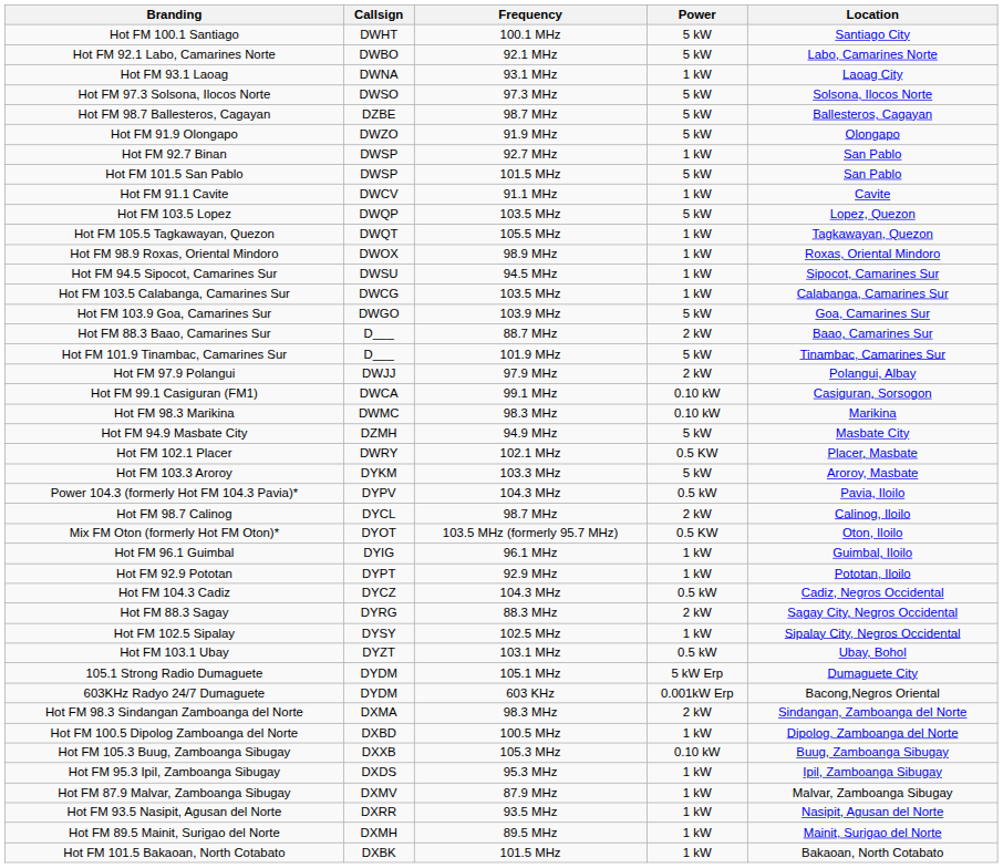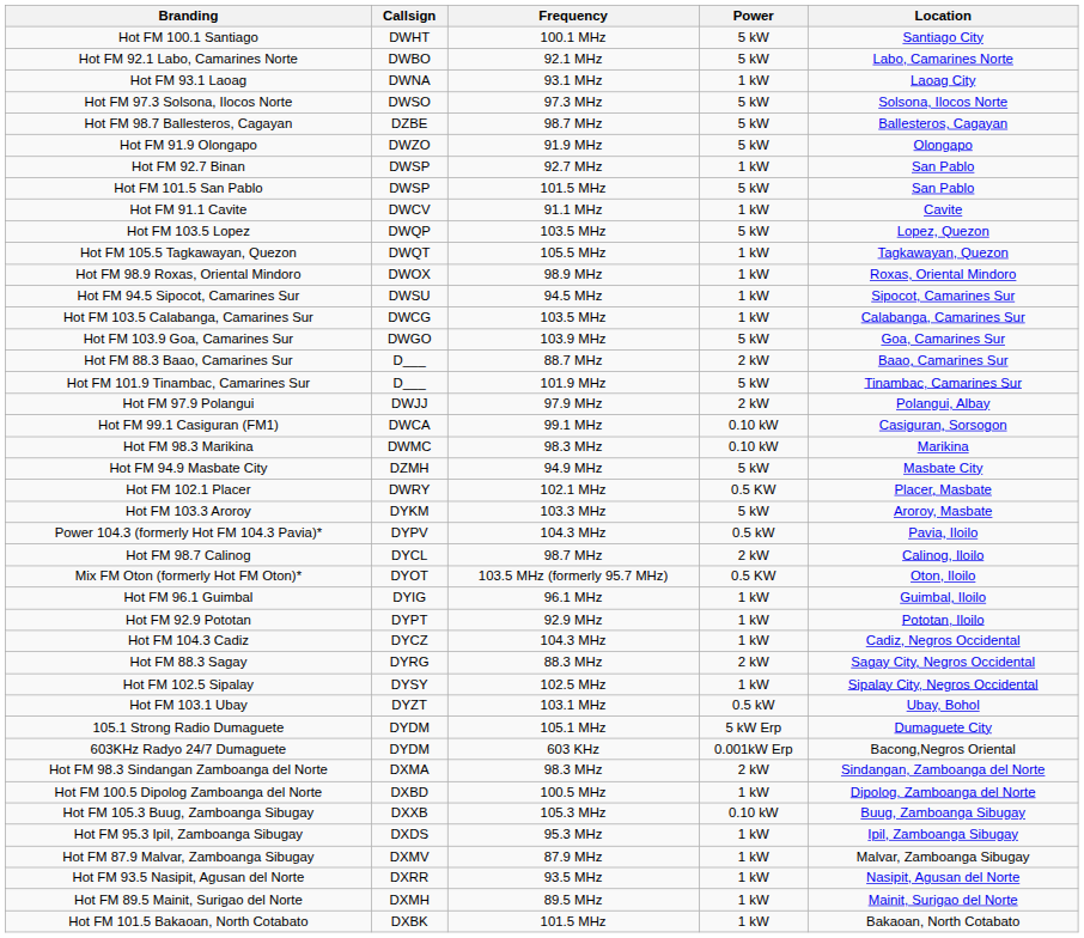 <table class="wikitable" style="width:100%; text-align:center;">
 <tr>
 <th>Branding</th>
 <th>Callsign</th>
 <th>Frequency</th>
 <th>Power</th>
 <th>Location</th>
 </tr>
 <tr>
 <td>Hot FM 100.1 Santiago</td>
 <td>DWHT</td>
 <td>100.1 MHz</td>
 <td>5 kW</td>
 <td><a href='#'>Santiago City</a></td>
 </tr>
 <tr>
 <td DWBO>Hot FM 92.1 Labo, Camarines Norte</td>
 <td>DWBO</td>
 <td>92.1 MHz</td>
 <td>5 kW</td>
 <td><a href='#'>Labo, Camarines Norte</a></td>
 </tr>
 <tr>
 <td DWNA>Hot FM 93.1 Laoag</td>
 <td>DWNA</td>
 <td>93.1 MHz</td>
 <td>1 kW</td>
 <td><a href='#'>Laoag City</a></td>
 </tr>
 <tr>
 <td DWSO>Hot FM 97.3 Solsona, Ilocos Norte</td>
 <td>DWSO</td>
 <td>97.3 MHz</td>
 <td>5 kW</td>
 <td><a href='#'>Solsona, Ilocos Norte</a></td>
 </tr>
 <tr>
 <td>Hot FM 98.7 Ballesteros, Cagayan</td>
 <td>DZBE</td>
 <td>98.7 MHz</td>
 <td>5 kW</td>
 <td><a href='#'>Ballesteros, Cagayan</a></td>
 </tr>
 <tr>
 <td>Hot FM 91.9 Olongapo</td>
 <td>DWZO</td>
 <td>91.9 MHz</td>
 <td>5 kW</td>
 <td><a href='#'>Olongapo</a></td>
 </tr>
 <tr>
 <td>Hot FM 92.7 Binan</td>
 <td>DWSP</td>
 <td>92.7 MHz</td>
 <td>1 kW</td>
 <td><a href='#'>San Pablo</a></td>
 </tr>
 <tr>
 <td>Hot FM 101.5 San Pablo</td>
 <td>DWSP</td>
 <td>101.5 MHz</td>
 <td>5 kW</td>
 <td><a href='#'>San Pablo</a></td>
 </tr>
 <tr>
 <td>Hot FM 91.1 Cavite</td>
 <td>DWCV</td>
 <td>91.1 MHz</td>
 <td>1 kW</td>
 <td><a href='#'>Cavite</a></td>
 </tr>
 <tr>
 <td>Hot FM 103.5 Lopez</td>
 <td>DWQP</td>
 <td>103.5 MHz</td>
 <td>5 kW</td>
 <td><a href='#'>Lopez, Quezon</a></td>
 </tr>
 <tr>
 <td>Hot FM 105.5 Tagkawayan, Quezon</td>
 <td>DWQT</td>
 <td>105.5 MHz</td>
 <td>1 kW</td>
 <td><a href='#'>Tagkawayan, Quezon</a></td>
 </tr>
 <tr>
 <td>Hot FM 98.9 Roxas, Oriental Mindoro</td>
 <td>DWOX</td>
 <td>98.9 MHz</td>
 <td>1 kW</td>
 <td><a href='#'>Roxas, Oriental Mindoro</a></td>
 </tr>
 <tr>
 <td>Hot FM 94.5 Sipocot, Camarines Sur</td>
 <td>DWSU</td>
 <td>94.5 MHz</td>
 <td>1 kW</td>
 <td><a href='#'>Sipocot, Camarines Sur</a></td>
 </tr>
 <tr>
 <td>Hot FM 103.5 Calabanga, Camarines Sur</td>
 <td>DWCG</td>
 <td>103.5 MHz</td>
 <td>1 kW</td>
 <td><a href='#'>Calabanga, Camarines Sur</a></td>
 </tr>
 <tr>
 <td>Hot FM 103.9 Goa, Camarines Sur</td>
 <td>DWGO</td>
 <td>103.9 MHz</td>
 <td>5 kW</td>
 <td><a href='#'>Goa, Camarines Sur</a></td>
 </tr>
 <tr>
 <td>Hot FM 88.3 Baao, Camarines Sur</td>
 <td>D___</td>
 <td>88.7 MHz</td>
 <td>2 kW</td>
 <td><a href='#'>Baao, Camarines Sur</a></td>
 </tr>
 <tr>
 <td>Hot FM 101.9 Tinambac, Camarines Sur</td>
 <td>D___</td>
 <td>101.9 MHz</td>
 <td>5 kW</td>
 <td><a href='#'>Tinambac, Camarines Sur</a></td>
 </tr>
 <tr>
 <td>Hot FM 97.9 Polangui</td>
 <td>DWJJ</td>
 <td>97.9 MHz</td>
 <td>2 kW</td>
 <td><a href='#'>Polangui, Albay</a></td>
 </tr>
 <tr>
 <td>Hot FM 99.1 Casiguran (FM1)</td>
 <td>DWCA</td>
 <td>99.1 MHz</td>
 <td>0.10 kW</td>
 <td><a href='#'>Casiguran, Sorsogon</a></td>
 </tr>
 <tr>
 <td>Hot FM 98.3 Marikina</td>
 <td>DWMC</td>
 <td>98.3 MHz</td>
 <td>0.10 kW</td>
 <td><a href='#'>Marikina</a></td>
 </tr>
 <tr>
 <td>Hot FM 94.9 Masbate City</td>
 <td>DZMH</td>
 <td>94.9 MHz</td>
 <td>5 kW</td>
 <td><a href='#'>Masbate City</a></td>
 </tr>
 <tr>
 <td>Hot FM 102.1 Placer</td>
 <td>DWRY</td>
 <td>102.1 MHz</td>
 <td>0.5 KW</td>
 <td><a href='#'>Placer, Masbate</a></td>
 </tr>
 <tr>
 <td>Hot FM 103.3 Aroroy</td>
 <td>DYKM</td>
 <td>103.3 MHz</td>
 <td>5 kW</td>
 <td><a href='#'>Aroroy, Masbate</a></td>
 </tr>
 <tr>
 <td>Power 104.3 (formerly Hot FM 104.3 Pavia)*</td>
 <td>DYPV</td>
 <td>104.3 MHz</td>
 <td>0.5 kW</td>
 <td><a href='#'>Pavia, Iloilo</a></td>
 </tr>
 <tr>
 <td>Hot FM 98.7 Calinog</td>
 <td>DYCL</td>
 <td>98.7 MHz</td>
 <td>2 kW</td>
 <td><a href='#'>Calinog, Iloilo</a></td>
 </tr>
 <tr>
 <td>Mix FM Oton (formerly Hot FM Oton)*</td>
 <td>DYOT</td>
 <td>103.5 MHz (formerly 95.7 MHz)</td>
 <td>0.5 KW</td>
 <td><a href='#'>Oton, Iloilo</a></td>
 </tr>
 <tr>
 <td>Hot FM 96.1 Guimbal</td>
 <td>DYIG</td>
 <td>96.1 MHz</td>
 <td>1 kW</td>
 <td><a href='#'>Guimbal, Iloilo</a></td>
 </tr>
 <tr>
 <td>Hot FM 92.9 Pototan</td>
 <td>DYPT</td>
 <td>92.9 MHz</td>
 <td>1 kW</td>
 <td><a href='#'>Pototan, Iloilo</a></td>
 </tr>
 <tr>
 <td>Hot FM 104.3 Cadiz</td>
 <td>DYCZ</td>
 <td>104.3 MHz</td>
-<td>0.5 kW</td>
+<td>1 kW</td>
 <td><a href='#'>Cadiz, Negros Occidental</a></td>
 </tr>
 <tr>
 <td>Hot FM 88.3 Sagay</td>
 <td>DYRG </td>
 <td>88.3 MHz</td>
 <td>2 kW</td>
 <td><a href='#'>Sagay City, Negros Occidental</a></td>
 </tr>
 <tr>
 <td>Hot FM 102.5 Sipalay</td>
 <td>DYSY</td>
 <td>102.5 MHz</td>
 <td>1 kW</td>
 <td><a href='#'>Sipalay City, Negros Occidental</a></td>
 </tr>
 <tr>
 <td>Hot FM 103.1 Ubay</td>
 <td>DYZT</td>
 <td>103.1 MHz</td>
 <td>0.5 kW</td>
 <td><a href='#'>Ubay, Bohol</a></td>
 </tr>
 <tr>
 <td>105.1 Strong Radio Dumaguete</td>
 <td>DYDM</td>
 <td>105.1 MHz</td>
 <td>5 kW Erp</td>
 <td><a href='#'>Dumaguete City</a></td>
 </tr>
 <tr>
 <td>603KHz Radyo 24/7 Dumaguete</td>
 <td>DYDM</td>
 <td>603 KHz</td>
 <td>0.001kW Erp</td>
 <td>Bacong,Negros Oriental</td>
 </tr>
 <tr>
 <td>Hot FM 98.3 Sindangan Zamboanga del Norte</td>
 <td>DXMA</td>
 <td>98.3 MHz</td>
 <td>2 kW</td>
 <td><a href='#'>Sindangan, Zamboanga del Norte</a></td>
 </tr>
 <tr>
 <td>Hot FM 100.5 Dipolog Zamboanga del Norte</td>
 <td>DXBD</td>
 <td>100.5 MHz</td>
 <td>1 kW</td>
 <td><a href='#'>Dipolog, Zamboanga del Norte</a></td>
 </tr>
 <tr>
 <td>Hot FM 105.3 Buug, Zamboanga Sibugay</td>
 <td>DXXB</td>
 <td>105.3 MHz</td>
 <td>0.10 kW</td>
 <td><a href='#'>Buug, Zamboanga Sibugay</a></td>
 </tr>
 <tr>
 <td>Hot FM 95.3 Ipil, Zamboanga Sibugay</td>
 <td>DXDS</td>
 <td>95.3 MHz</td>
 <td>1 kW</td>
 <td><a href='#'>Ipil, Zamboanga Sibugay</a></td>
 </tr>
 <tr>
 <td>Hot FM 87.9 Malvar, Zamboanga Sibugay</td>
 <td>DXMV</td>
 <td>87.9 MHz</td>
 <td>1 kW</td>
 <td>Malvar, Zamboanga Sibugay</td>
 </tr>
 <tr>
 <td>Hot FM 93.5 Nasipit, Agusan del Norte </td>
 <td>DXRR</td>
 <td>93.5 MHz</td>
 <td>1 kW</td>
 <td><a href='#'>Nasipit, Agusan del Norte</a></td>
 </tr>
 <tr>
 <td>Hot FM 89.5 Mainit, Surigao del Norte</td>
 <td>DXMH</td>
 <td>89.5 MHz</td>
 <td>1 kW</td>
 <td><a href='#'>Mainit, Surigao del Norte</a></td>
 </tr>
 <tr>
 <td>Hot FM 101.5 Bakaoan, North Cotabato</td>
 <td>DXBK</td>
 <td>101.5 MHz</td>
 <td>1 kW</td>
 <td>Bakaoan, North Cotabato</td>
 </tr>
 </table>
